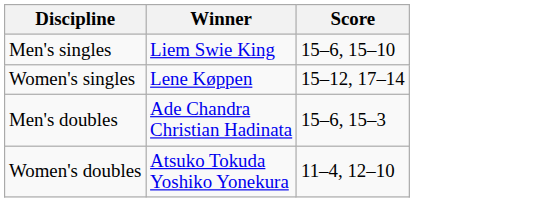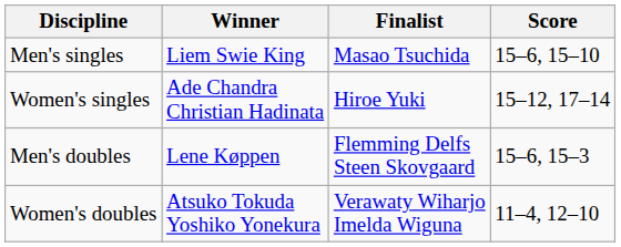 <table class=wikitable>
 <tr>
 <th>Discipline</th>
 <th>Winner</th>
+<th>Finalist</th>
 <th>Score</th>
 </tr>
 <tr>
 <td>Men's singles</td>
 <td> <a href='#'>Liem Swie King</a></td>
+<td> <a href='#'>Masao Tsuchida</a></td>
 <td>15–6, 15–10</td>
 </tr>
 <tr>
 <td>Women's singles</td>
-<td> <a href='#'>Lene Køppen</a></td>
+<td> <a href='#'>Ade Chandra</a><br> <a href='#'>Christian Hadinata</a></td>
+<td> <a href='#'>Hiroe Yuki</a></td>
 <td>15–12, 17–14</td>
 </tr>
 <tr>
 <td>Men's doubles</td>
-<td> <a href='#'>Ade Chandra</a><br> <a href='#'>Christian Hadinata</a></td>
+<td> <a href='#'>Lene Køppen</a></td>
+<td> <a href='#'>Flemming Delfs</a><br> <a href='#'>Steen Skovgaard</a></td>
 <td>15–6, 15–3</td>
 </tr>
 <tr>
 <td>Women's doubles</td>
 <td> <a href='#'>Atsuko Tokuda</a><br> <a href='#'>Yoshiko Yonekura</a></td>
+<td> <a href='#'>Verawaty Wiharjo</a><br> <a href='#'>Imelda Wiguna</a></td>
 <td>11–4, 12–10</td>
 </tr>
 </table>
